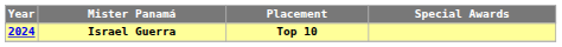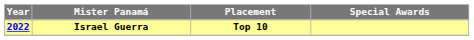 <table class="wikitable sortable" style="font-size: 95%; text-align:center">
 <tr>
 <th width="20" style="background-color:#787878;color:#FFFFFF;">Year</th>
 <th width="200" style="background-color:#787878;color:#FFFFFF;">Mister Panamá</th>
 <th width="150" style="background-color:#787878;color:#FFFFFF;">Placement</th>
 <th width="200" style="background-color:#787878;color:#FFFFFF;">Special Awards</th>
 </tr>
 <tr>
 </tr>
 <tr style="background-color:#FFFF99; font-weight: bold">
-<td><a href='#'>2024</a></td>
+<td><a href='#'>2022</a></td>
 <td>Israel Guerra</td>
 <td>Top 10</td>
 <td></td>
 </tr>
 <tr>
 </tr>
 </table>
